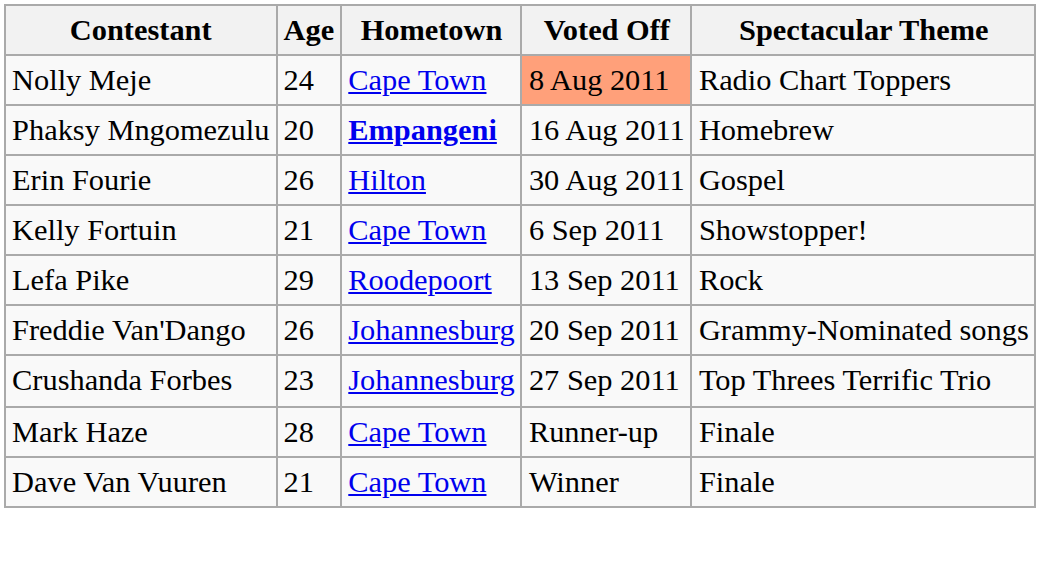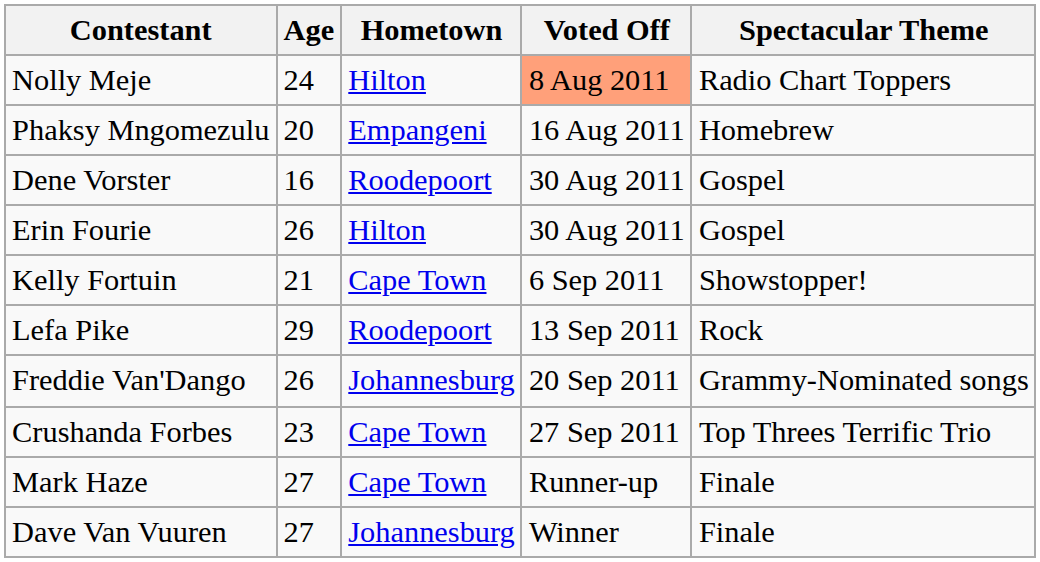 <table class="wikitable" style="font-size:95%;">
 <tr>
 <th>Contestant</th>
 <th>Age</th>
 <th>Hometown</th>
 <th>Voted Off</th>
 <th>Spectacular Theme</th>
 </tr>
 <tr>
 <td>Nolly Meje</td>
 <td>24</td>
-<td><a href='#'>Cape Town</a></td>
+<td><a href='#'>Hilton</a></td>
 <td style="background: lightsalmon;">8 Aug 2011</td>
 <td>Radio Chart Toppers</td>
 </tr>
 <tr>
 <td>Phaksy Mngomezulu</td>
 <td>20</td>
-<td><strong><a href='#'>Empangeni</a></strong></td>
+<td><a href='#'>Empangeni</a></td>
 <td>16 Aug 2011</td>
 <td>Homebrew</td>
+</tr>
+<tr>
+<td>Dene Vorster</td>
+<td>16</td>
+<td><a href='#'>Roodepoort</a></td>
+<td>30 Aug 2011</td>
+<td>Gospel</td>
 </tr>
 <tr>
 <td>Erin Fourie</td>
 <td>26</td>
 <td><a href='#'>Hilton</a></td>
 <td>30 Aug 2011</td>
 <td>Gospel</td>
 </tr>
 <tr>
 <td>Kelly Fortuin</td>
 <td>21</td>
 <td><a href='#'>Cape Town</a></td>
 <td>6 Sep 2011</td>
 <td>Showstopper!</td>
 </tr>
 <tr>
 <td>Lefa Pike</td>
 <td>29</td>
 <td><a href='#'>Roodepoort</a></td>
 <td>13 Sep 2011</td>
 <td>Rock</td>
 </tr>
 <tr>
 <td>Freddie Van'Dango</td>
 <td>26</td>
 <td><a href='#'>Johannesburg</a></td>
 <td>20 Sep 2011</td>
 <td>Grammy-Nominated songs</td>
 </tr>
 <tr>
 <td>Crushanda Forbes</td>
 <td>23</td>
-<td><a href='#'>Johannesburg</a></td>
+<td><a href='#'>Cape Town</a></td>
 <td>27 Sep 2011</td>
 <td>Top Threes Terrific Trio</td>
 </tr>
 <tr>
 <td>Mark Haze</td>
-<td>28</td>
+<td>27</td>
 <td><a href='#'>Cape Town</a></td>
 <td>Runner-up</td>
 <td>Finale</td>
 </tr>
 <tr>
 <td>Dave Van Vuuren</td>
-<td>21</td>
-<td><a href='#'>Cape Town</a></td>
+<td>27</td>
+<td><a href='#'>Johannesburg</a></td>
 <td>Winner</td>
 <td>Finale</td>
 </tr>
 </table>
